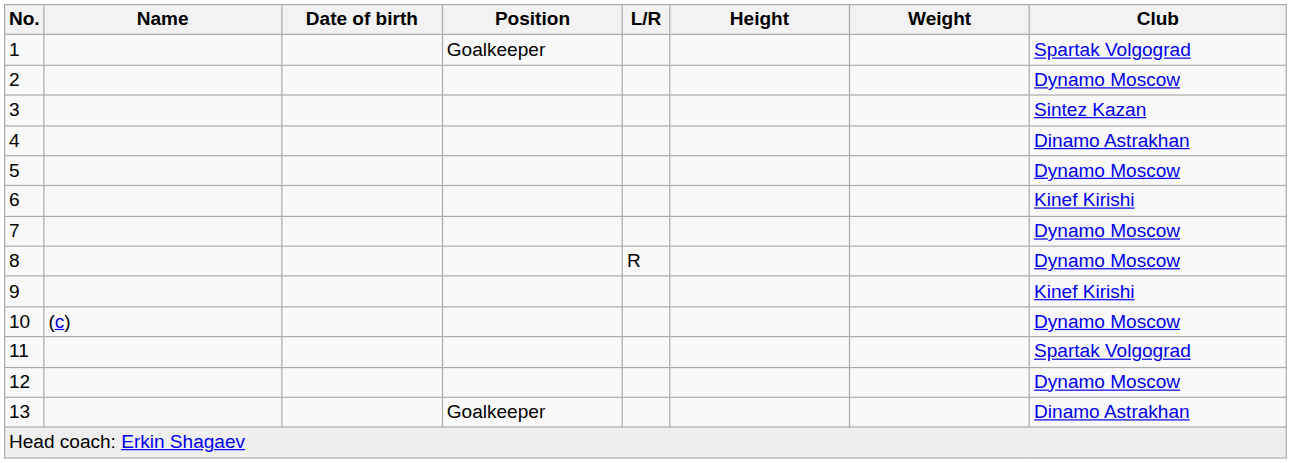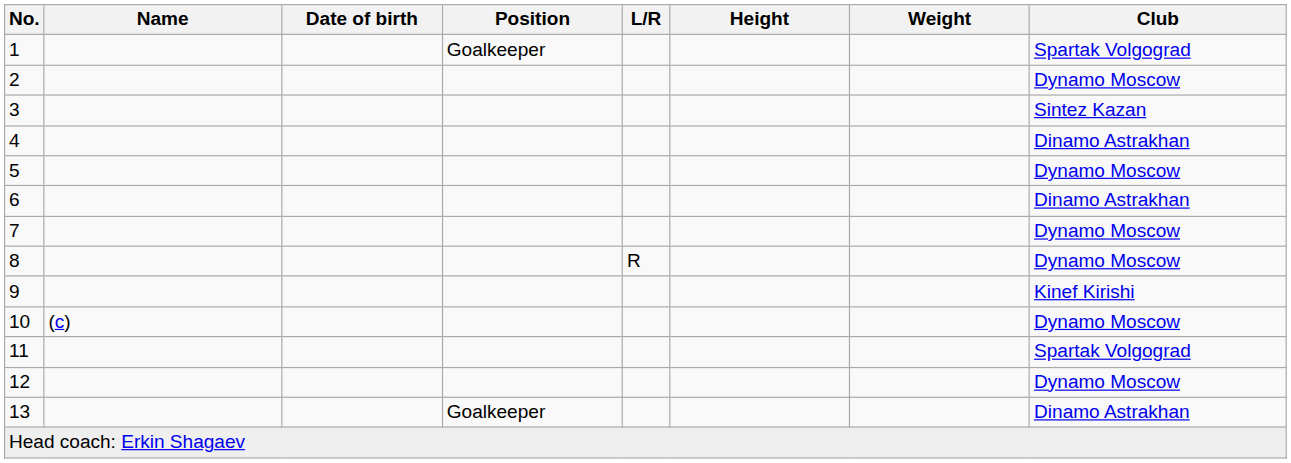 <table class=wikitable sortable style=font-size:100%; text-align:center;>
 <tr>
 <th>No.</th>
 <th style=width:12em>Name</th>
 <th style=width:8em>Date of birth</th>
 <th style=width:9em>Position</th>
 <th style=width:2em>L/R</th>
 <th style=width:9em>Height</th>
 <th style=width:9em>Weight</th>
 <th style=width:13em>Club</th>
 </tr>
 <tr>
 <td>1</td>
 <td align=left></td>
 <td align=right></td>
 <td>Goalkeeper</td>
 <td></td>
 <td></td>
 <td></td>
 <td> <a href='#'>Spartak Volgograd</a></td>
 </tr>
 <tr>
 <td>2</td>
 <td align=left></td>
 <td align=right></td>
 <td></td>
 <td></td>
 <td></td>
 <td></td>
 <td> <a href='#'>Dynamo Moscow</a></td>
 </tr>
 <tr>
 <td>3</td>
 <td align=left></td>
 <td align=right></td>
 <td></td>
 <td></td>
 <td></td>
 <td></td>
 <td> <a href='#'>Sintez Kazan</a></td>
 </tr>
 <tr>
 <td>4</td>
 <td align=left></td>
 <td align=right></td>
 <td></td>
 <td></td>
 <td></td>
 <td></td>
 <td> <a href='#'>Dinamo Astrakhan</a></td>
 </tr>
 <tr>
 <td>5</td>
 <td align=left></td>
 <td align=right></td>
 <td></td>
 <td></td>
 <td></td>
 <td></td>
 <td> <a href='#'>Dynamo Moscow</a></td>
 </tr>
 <tr>
 <td>6</td>
 <td align=left></td>
 <td align=right></td>
 <td></td>
 <td></td>
 <td></td>
 <td></td>
-<td> <a href='#'>Kinef Kirishi</a></td>
+<td> <a href='#'>Dinamo Astrakhan</a></td>
 </tr>
 <tr>
 <td>7</td>
 <td align=left></td>
 <td align=right></td>
 <td></td>
 <td></td>
 <td></td>
 <td></td>
 <td> <a href='#'>Dynamo Moscow</a></td>
 </tr>
 <tr>
 <td>8</td>
 <td align=left></td>
 <td align=right></td>
 <td></td>
 <td>R</td>
 <td></td>
 <td></td>
 <td> <a href='#'>Dynamo Moscow</a></td>
 </tr>
 <tr>
 <td>9</td>
 <td align=left></td>
 <td align=right></td>
 <td></td>
 <td></td>
 <td></td>
 <td></td>
 <td> <a href='#'>Kinef Kirishi</a></td>
 </tr>
 <tr>
 <td>10</td>
 <td align=left> (<a href='#'>c</a>)</td>
 <td align=right></td>
 <td></td>
 <td></td>
 <td></td>
 <td></td>
 <td> <a href='#'>Dynamo Moscow</a></td>
 </tr>
 <tr>
 <td>11</td>
 <td align=left></td>
 <td align=right></td>
 <td></td>
 <td></td>
 <td></td>
 <td></td>
 <td> <a href='#'>Spartak Volgograd</a></td>
 </tr>
 <tr>
 <td>12</td>
 <td align=left></td>
 <td align=right></td>
 <td></td>
 <td></td>
 <td></td>
 <td></td>
 <td> <a href='#'>Dynamo Moscow</a></td>
 </tr>
 <tr>
 <td>13</td>
 <td align=left></td>
 <td align=right></td>
 <td>Goalkeeper</td>
 <td></td>
 <td></td>
 <td></td>
 <td> <a href='#'>Dinamo Astrakhan</a></td>
 </tr>
 <tr style="background:#efefef;">
 <td colspan="8" style="text-align:left;">Head coach: <a href='#'>Erkin Shagaev</a></td>
 </tr>
 </table>
